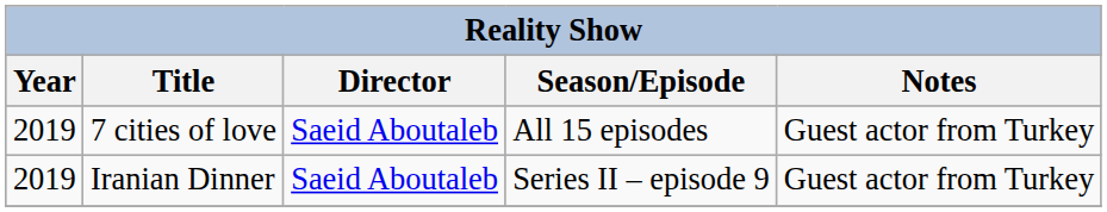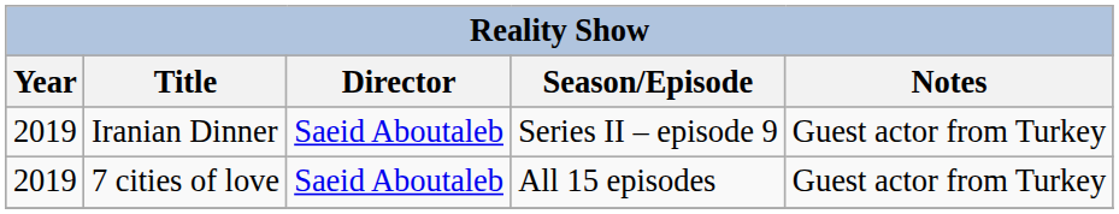 <table class="wikitable">
 <tr>
 <th colspan="5" style="background:#B0C4DE;">Reality Show</th>
 </tr>
 <tr>
 <th>Year</th>
 <th>Title</th>
 <th>Director</th>
 <th>Season/Episode</th>
 <th>Notes</th>
 </tr>
 <tr>
 <td>2019</td>
+<td>Iranian Dinner</td>
+<td><a href='#'>Saeid Aboutaleb</a></td>
+<td>Series II – episode 9</td>
+<td>Guest actor from Turkey</td>
+</tr>
+<tr>
+<td>2019</td>
 <td>7 cities of love</td>
 <td><a href='#'>Saeid Aboutaleb</a></td>
 <td>All 15 episodes</td>
 <td>Guest actor from Turkey</td>
 </tr>
 <tr>
-<td>2019</td>
-<td>Iranian Dinner</td>
-<td><a href='#'>Saeid Aboutaleb</a></td>
-<td>Series II – episode 9</td>
-<td>Guest actor from Turkey</td>
-</tr>
-<tr>
 </tr>
 </table>
